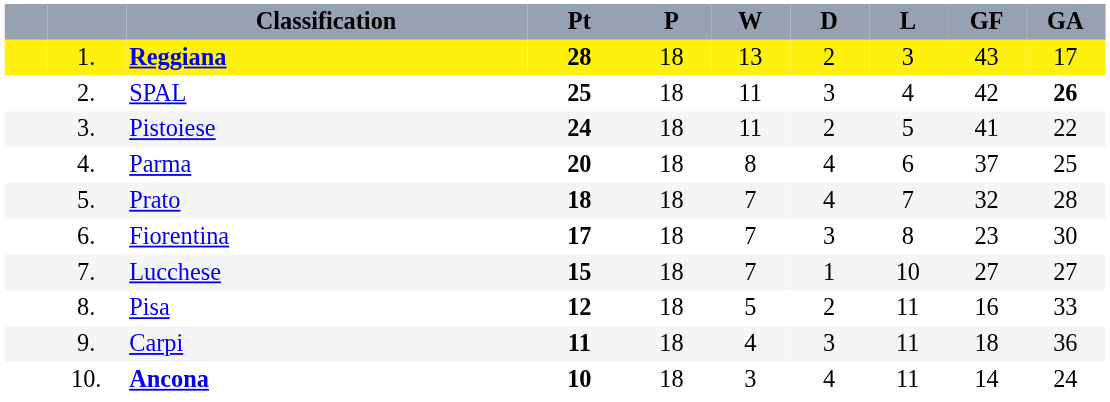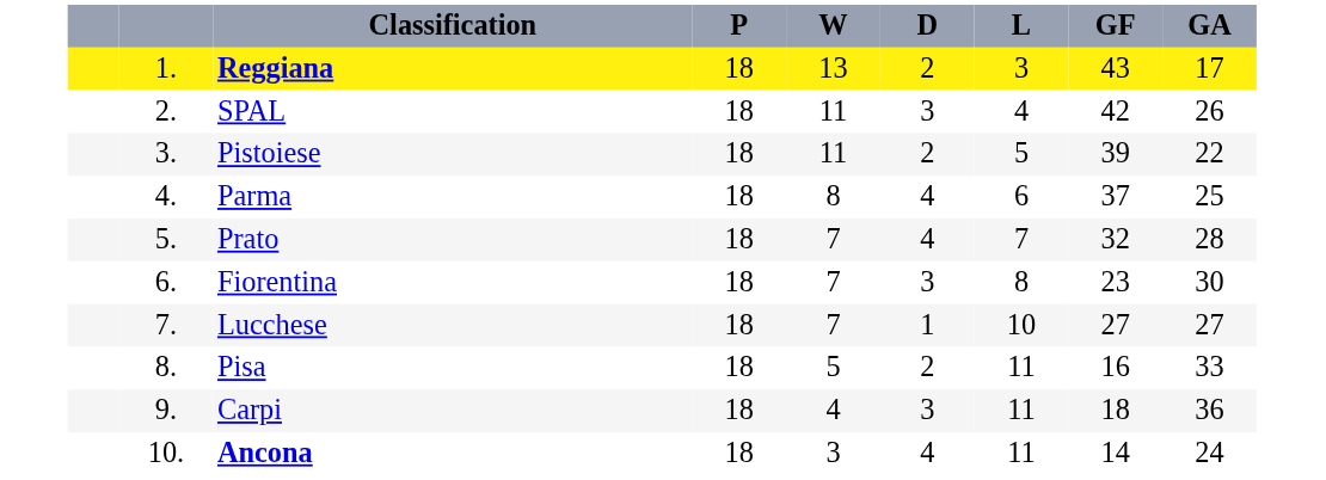 <table align=center style="font-size: 85%; border-collapse:collapse" border=0 cellspacing=0 cellpadding=2>
 <tr align=center bgcolor=#98A1B2>
 <th width=20></th>
 <th width=40></th>
 <th width=220><span>Classification</span></th>
-<th width=55><span>Pt</span></th>
 <th width=40><span>P</span></th>
 <th width=40><span>W</span></th>
 <th width=40><span>D</span></th>
 <th width=40><span>L</span></th>
 <th width=40><span>GF</span></th>
 <th width=40><span>GA</span></th>
 </tr>
 <tr align=center style="background:#FFF010;">
 <td></td>
 <td>1.</td>
 <td style="text-align:left;"><strong><a href='#'>Reggiana</a></strong></td>
-<td><strong>28</strong></td>
 <td>18</td>
 <td>13</td>
 <td>2</td>
 <td>3</td>
 <td>43</td>
 <td>17</td>
 </tr>
 <tr align=center style="background:#FFFFFF;">
 <td></td>
 <td>2.</td>
 <td style="text-align:left;"><a href='#'>SPAL</a></td>
-<td><strong>25</strong></td>
 <td>18</td>
 <td>11</td>
 <td>3</td>
 <td>4</td>
 <td>42</td>
-<td><strong>26</strong></td>
+<td>26</td>
 </tr>
 <tr align=center style="background:#f5f5f5;">
 <td></td>
 <td>3.</td>
 <td style="text-align:left;"><a href='#'>Pistoiese</a></td>
-<td><strong>24</strong></td>
 <td>18</td>
 <td>11</td>
 <td>2</td>
 <td>5</td>
-<td>41</td>
+<td>39</td>
 <td>22</td>
 </tr>
 <tr align=center style="background:#FFFFFF;">
 <td></td>
 <td>4.</td>
 <td style="text-align:left;"><a href='#'>Parma</a></td>
-<td><strong>20</strong></td>
 <td>18</td>
 <td>8</td>
 <td>4</td>
 <td>6</td>
 <td>37</td>
 <td>25</td>
 </tr>
 <tr align=center style="background:#f5f5f5;">
 <td></td>
 <td>5.</td>
 <td style="text-align:left;"><a href='#'>Prato</a></td>
-<td><strong>18</strong></td>
 <td>18</td>
 <td>7</td>
 <td>4</td>
 <td>7</td>
 <td>32</td>
 <td>28</td>
 </tr>
 <tr align=center style="background:#FFFFFF;">
 <td></td>
 <td>6.</td>
 <td style="text-align:left;"><a href='#'>Fiorentina</a></td>
-<td><strong>17</strong></td>
 <td>18</td>
 <td>7</td>
 <td>3</td>
 <td>8</td>
 <td>23</td>
 <td>30</td>
 </tr>
 <tr align=center style="background:#f5f5f5;">
 <td></td>
 <td>7.</td>
 <td style="text-align:left;"><a href='#'>Lucchese</a></td>
-<td><strong>15</strong></td>
 <td>18</td>
 <td>7</td>
 <td>1</td>
 <td>10</td>
 <td>27</td>
 <td>27</td>
 </tr>
 <tr align=center style="background:#FFFFFF;">
 <td></td>
 <td>8.</td>
 <td style="text-align:left;"><a href='#'>Pisa</a></td>
-<td><strong>12</strong></td>
 <td>18</td>
 <td>5</td>
 <td>2</td>
 <td>11</td>
 <td>16</td>
 <td>33</td>
 </tr>
 <tr align=center style="background:#f5f5f5;">
 <td></td>
 <td>9.</td>
 <td style="text-align:left;"><a href='#'>Carpi</a></td>
-<td><strong>11</strong></td>
 <td>18</td>
 <td>4</td>
 <td>3</td>
 <td>11</td>
 <td>18</td>
 <td>36</td>
 </tr>
 <tr align=center style="background:#FFFFFF;">
 <td></td>
 <td>10.</td>
 <td style="text-align:left;"><strong><a href='#'>Ancona</a></strong></td>
-<td><strong>10</strong></td>
 <td>18</td>
 <td>3</td>
 <td>4</td>
 <td>11</td>
 <td>14</td>
 <td>24</td>
 </tr>
 </table>
